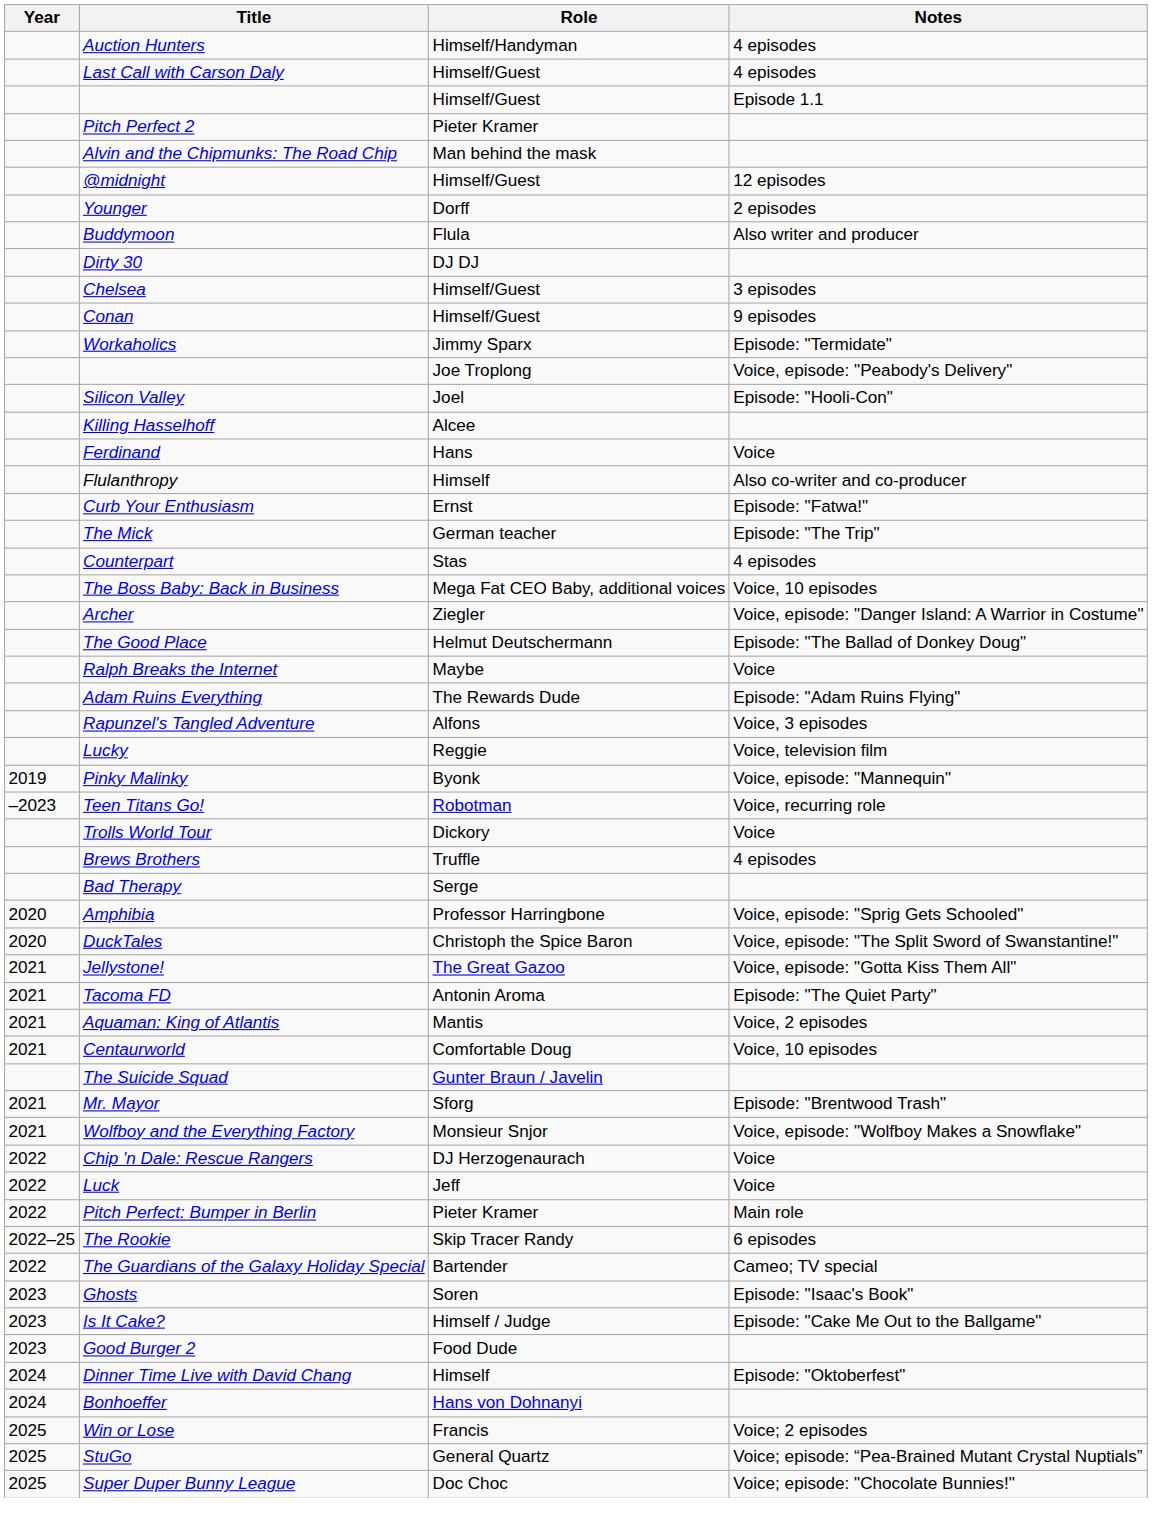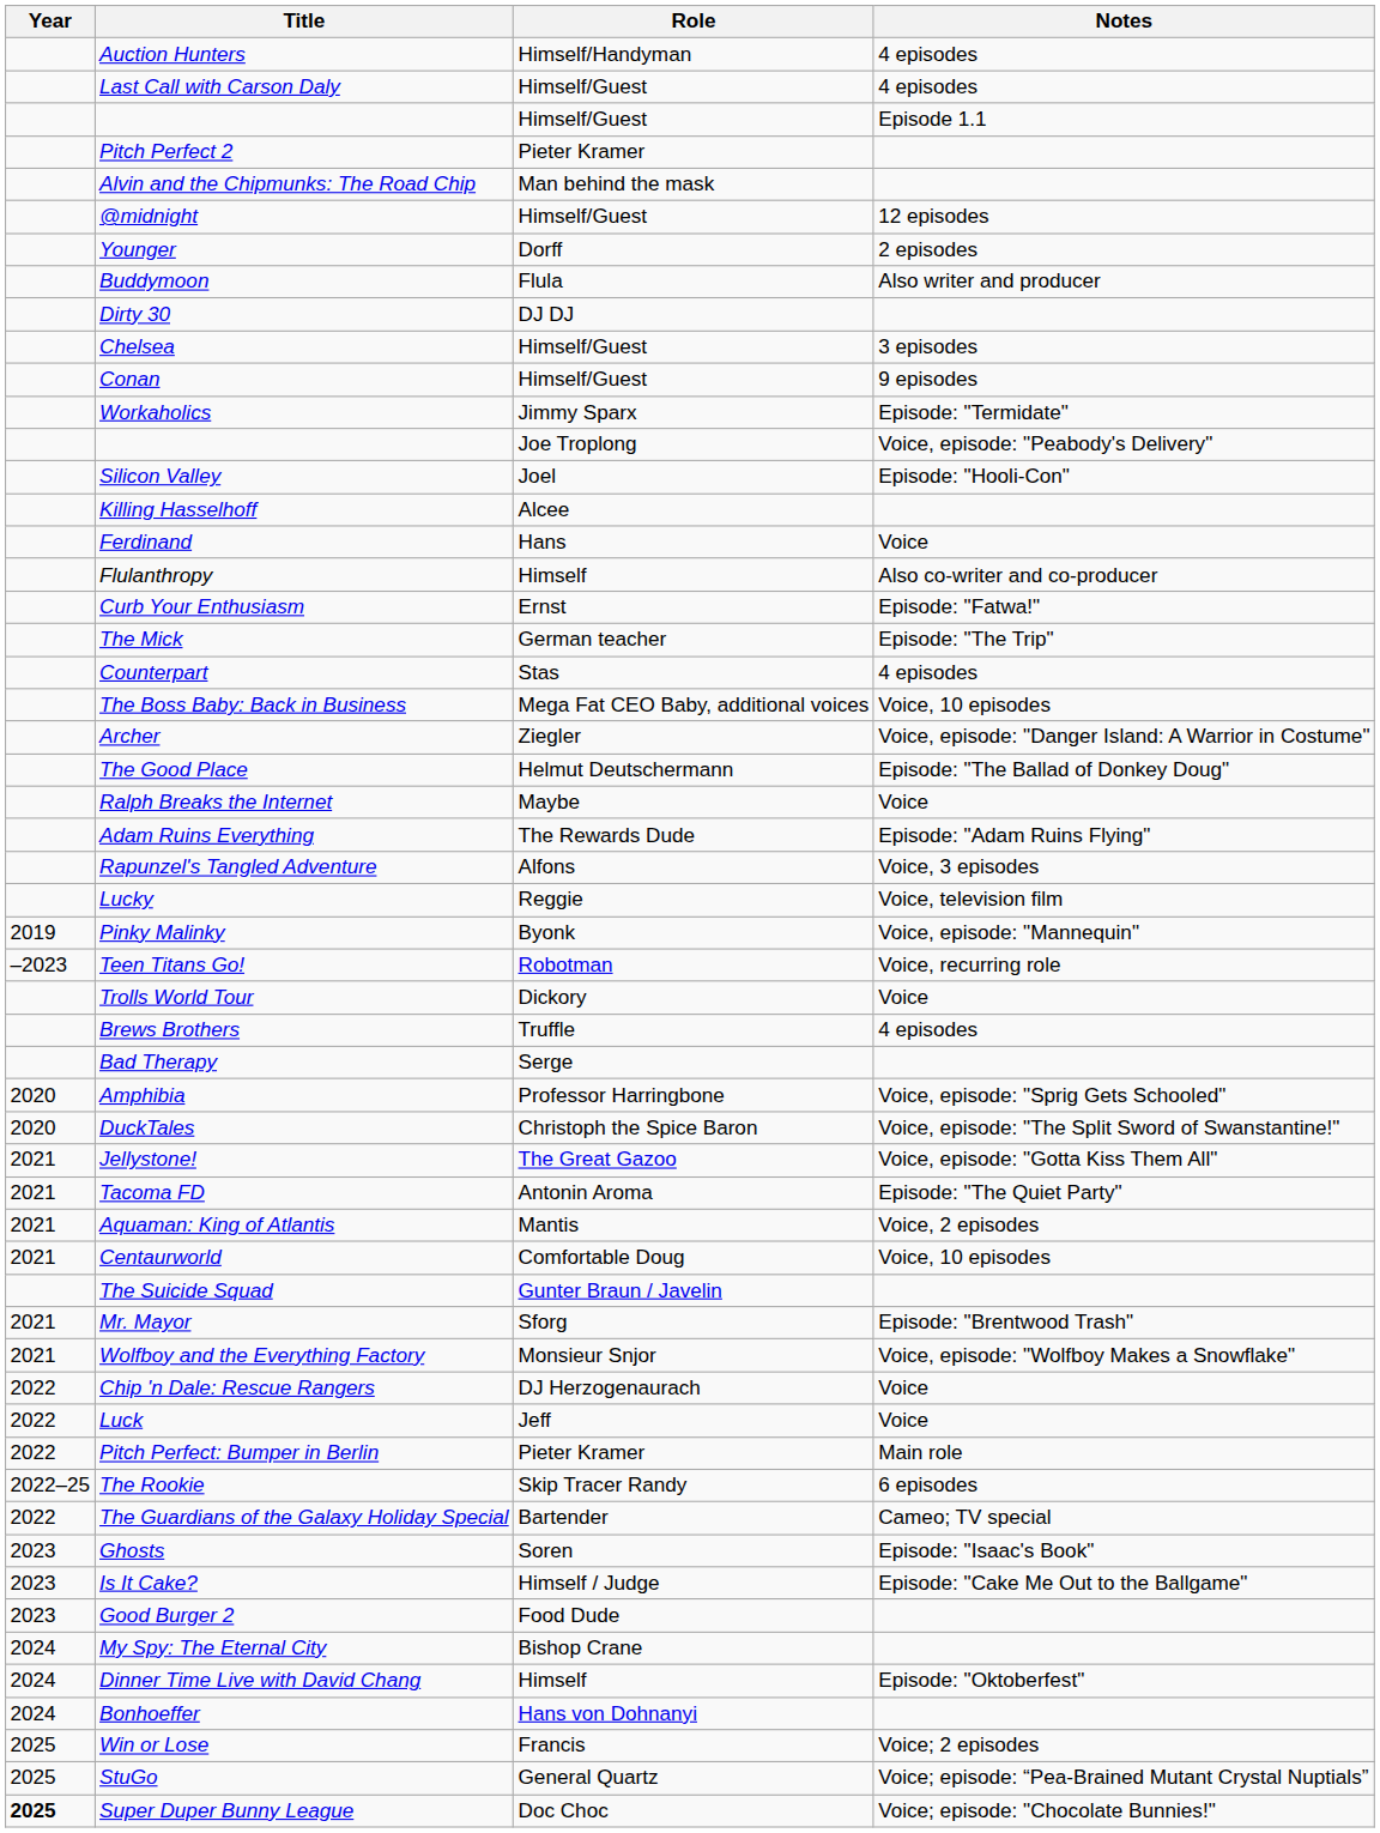 <table class="wikitable sortable">
 <tr>
 <th>Year</th>
 <th>Title</th>
 <th>Role</th>
 <th>Notes</th>
 </tr>
 <tr>
 <td></td>
 <td><em><a href='#'>Auction Hunters</a></em></td>
 <td>Himself/Handyman</td>
 <td>4 episodes</td>
 </tr>
 <tr>
 <td></td>
 <td><em><a href='#'>Last Call with Carson Daly</a></em></td>
 <td>Himself/Guest</td>
 <td>4 episodes</td>
 </tr>
 <tr>
 <td></td>
 <td></td>
 <td>Himself/Guest</td>
 <td>Episode 1.1</td>
 </tr>
 <tr>
 <td></td>
 <td><em><a href='#'>Pitch Perfect 2</a></em></td>
 <td>Pieter Kramer</td>
 <td></td>
 </tr>
 <tr>
 <td></td>
 <td><em><a href='#'>Alvin and the Chipmunks: The Road Chip</a></em></td>
 <td>Man behind the mask</td>
 <td></td>
 </tr>
 <tr>
 <td></td>
 <td><em><a href='#'>@midnight</a></em></td>
 <td>Himself/Guest</td>
 <td>12 episodes</td>
 </tr>
 <tr>
 <td></td>
 <td><em><a href='#'>Younger</a></em></td>
 <td>Dorff</td>
 <td>2 episodes</td>
 </tr>
 <tr>
 <td></td>
 <td><em><a href='#'>Buddymoon</a></em></td>
 <td>Flula</td>
 <td>Also writer and producer</td>
 </tr>
 <tr>
 <td></td>
 <td><em><a href='#'>Dirty 30</a></em></td>
 <td>DJ DJ</td>
 <td></td>
 </tr>
 <tr>
 <td></td>
 <td><em><a href='#'>Chelsea</a></em></td>
 <td>Himself/Guest</td>
 <td>3 episodes</td>
 </tr>
 <tr>
 <td></td>
 <td><em><a href='#'>Conan</a></em></td>
 <td>Himself/Guest</td>
 <td>9 episodes</td>
 </tr>
 <tr>
 <td></td>
 <td><em><a href='#'>Workaholics</a></em></td>
 <td>Jimmy Sparx</td>
 <td>Episode: "Termidate"</td>
 </tr>
 <tr>
 <td></td>
 <td></td>
 <td>Joe Troplong</td>
 <td>Voice, episode: "Peabody's Delivery"</td>
 </tr>
 <tr>
 <td></td>
 <td><em><a href='#'>Silicon Valley</a></em></td>
 <td>Joel</td>
 <td>Episode: "Hooli-Con"</td>
 </tr>
 <tr>
 <td></td>
 <td><em><a href='#'>Killing Hasselhoff</a></em></td>
 <td>Alcee</td>
 <td></td>
 </tr>
 <tr>
 <td></td>
 <td><em><a href='#'>Ferdinand</a></em></td>
 <td>Hans</td>
 <td>Voice</td>
 </tr>
 <tr>
 <td></td>
 <td><em>Flulanthropy</em></td>
 <td>Himself</td>
 <td>Also co-writer and co-producer</td>
 </tr>
 <tr>
 <td></td>
 <td><em><a href='#'>Curb Your Enthusiasm</a></em></td>
 <td>Ernst</td>
 <td>Episode: "Fatwa!"</td>
 </tr>
 <tr>
 <td></td>
 <td><em><a href='#'>The Mick</a></em></td>
 <td>German teacher</td>
 <td>Episode: "The Trip"</td>
 </tr>
 <tr>
 <td></td>
 <td><em><a href='#'>Counterpart</a></em></td>
 <td>Stas</td>
 <td>4 episodes</td>
 </tr>
 <tr>
 <td></td>
 <td><em><a href='#'>The Boss Baby: Back in Business</a></em></td>
 <td>Mega Fat CEO Baby, additional voices</td>
 <td>Voice, 10 episodes</td>
 </tr>
 <tr>
 <td></td>
 <td><em><a href='#'>Archer</a></em></td>
 <td>Ziegler</td>
 <td>Voice, episode: "Danger Island: A Warrior in Costume"</td>
 </tr>
 <tr>
 <td></td>
 <td><em><a href='#'>The Good Place</a></em></td>
 <td>Helmut Deutschermann</td>
 <td>Episode: "The Ballad of Donkey Doug"</td>
 </tr>
 <tr>
 <td></td>
 <td><em><a href='#'>Ralph Breaks the Internet</a></em></td>
 <td>Maybe</td>
 <td>Voice</td>
 </tr>
 <tr>
 <td></td>
 <td><em><a href='#'>Adam Ruins Everything</a></em></td>
 <td>The Rewards Dude</td>
 <td>Episode: "Adam Ruins Flying"</td>
 </tr>
 <tr>
 <td></td>
 <td><em><a href='#'>Rapunzel's Tangled Adventure</a></em></td>
 <td>Alfons</td>
 <td>Voice, 3 episodes</td>
 </tr>
 <tr>
 <td></td>
 <td><em><a href='#'>Lucky</a></em></td>
 <td>Reggie</td>
 <td>Voice, television film</td>
 </tr>
 <tr>
 <td>2019</td>
 <td><em><a href='#'>Pinky Malinky</a></em></td>
 <td>Byonk</td>
 <td>Voice, episode: "Mannequin"</td>
 </tr>
 <tr>
 <td>–2023</td>
 <td><em><a href='#'>Teen Titans Go!</a></em></td>
 <td><a href='#'>Robotman</a></td>
 <td>Voice, recurring role</td>
 </tr>
 <tr>
 <td></td>
 <td><em><a href='#'>Trolls World Tour</a></em></td>
 <td>Dickory</td>
 <td>Voice</td>
 </tr>
 <tr>
 <td></td>
 <td><em><a href='#'>Brews Brothers</a></em></td>
 <td>Truffle</td>
 <td>4 episodes</td>
 </tr>
 <tr>
 <td></td>
 <td><em><a href='#'>Bad Therapy</a></em></td>
 <td>Serge</td>
 <td></td>
 </tr>
 <tr>
 <td>2020</td>
 <td><em><a href='#'>Amphibia</a></em></td>
 <td>Professor Harringbone</td>
 <td>Voice, episode: "Sprig Gets Schooled"</td>
 </tr>
 <tr>
 <td>2020</td>
 <td><em><a href='#'>DuckTales</a></em></td>
 <td>Christoph the Spice Baron</td>
 <td>Voice, episode: "The Split Sword of Swanstantine!"</td>
 </tr>
 <tr>
 <td>2021</td>
 <td><em><a href='#'>Jellystone!</a></em></td>
 <td><a href='#'>The Great Gazoo</a></td>
 <td>Voice, episode: "Gotta Kiss Them All"</td>
 </tr>
 <tr>
 <td>2021</td>
 <td><em><a href='#'>Tacoma FD</a></em></td>
 <td>Antonin Aroma</td>
 <td>Episode: "The Quiet Party"</td>
 </tr>
 <tr>
 <td>2021</td>
 <td><em><a href='#'>Aquaman: King of Atlantis</a></em></td>
 <td>Mantis</td>
 <td>Voice, 2 episodes</td>
 </tr>
 <tr>
 <td>2021</td>
 <td><em><a href='#'>Centaurworld</a></em></td>
 <td>Comfortable Doug</td>
 <td>Voice, 10 episodes</td>
 </tr>
 <tr>
 <td></td>
 <td><em><a href='#'>The Suicide Squad</a></em></td>
 <td><a href='#'>Gunter Braun / Javelin</a></td>
 <td></td>
 </tr>
 <tr>
 <td>2021</td>
 <td><em><a href='#'>Mr. Mayor</a></em></td>
 <td>Sforg</td>
 <td>Episode: "Brentwood Trash"</td>
 </tr>
 <tr>
 <td>2021</td>
 <td><em><a href='#'>Wolfboy and the Everything Factory</a></em></td>
 <td>Monsieur Snjor</td>
 <td>Voice, episode: "Wolfboy Makes a Snowflake"</td>
 </tr>
 <tr>
 <td>2022</td>
 <td><em><a href='#'>Chip 'n Dale: Rescue Rangers</a></em></td>
 <td>DJ Herzogenaurach</td>
 <td>Voice</td>
 </tr>
 <tr>
 <td>2022</td>
 <td><em><a href='#'>Luck</a></em></td>
 <td>Jeff</td>
 <td>Voice</td>
 </tr>
 <tr>
 <td>2022</td>
 <td><em><a href='#'>Pitch Perfect: Bumper in Berlin</a></em></td>
 <td>Pieter Kramer</td>
 <td>Main role</td>
 </tr>
 <tr>
 <td>2022–25</td>
 <td><em><a href='#'>The Rookie</a></em></td>
 <td>Skip Tracer Randy</td>
 <td>6 episodes</td>
 </tr>
 <tr>
 <td>2022</td>
 <td><em><a href='#'>The Guardians of the Galaxy Holiday Special</a></em></td>
 <td>Bartender</td>
 <td>Cameo; TV special</td>
 </tr>
 <tr>
 <td>2023</td>
 <td><em><a href='#'>Ghosts</a></em></td>
 <td>Soren</td>
 <td>Episode: "Isaac's Book"</td>
 </tr>
 <tr>
 <td>2023</td>
 <td><em><a href='#'>Is It Cake?</a></em></td>
 <td>Himself / Judge</td>
 <td>Episode: "Cake Me Out to the Ballgame"</td>
 </tr>
 <tr>
 <td>2023</td>
 <td><em><a href='#'>Good Burger 2</a></em></td>
 <td>Food Dude</td>
 <td></td>
 </tr>
 <tr>
 <td>2024</td>
+<td><em><a href='#'>My Spy: The Eternal City</a></em></td>
+<td>Bishop Crane</td>
+<td></td>
+</tr>
+<tr>
+<td>2024</td>
 <td><em><a href='#'>Dinner Time Live with David Chang</a></em></td>
 <td>Himself</td>
 <td>Episode: "Oktoberfest"</td>
 </tr>
 <tr>
 <td>2024</td>
 <td><em><a href='#'>Bonhoeffer</a></em></td>
 <td><a href='#'>Hans von Dohnanyi</a></td>
 <td></td>
 </tr>
 <tr>
 <td>2025</td>
 <td><em><a href='#'>Win or Lose</a></em></td>
 <td>Francis</td>
 <td>Voice; 2 episodes</td>
 </tr>
 <tr>
 <td>2025</td>
 <td><em><a href='#'>StuGo</a></em></td>
 <td>General Quartz</td>
 <td>Voice; episode: “Pea-Brained Mutant Crystal Nuptials”</td>
 </tr>
 <tr>
-<td>2025</td>
+<td><strong>2025</strong></td>
 <td><em><a href='#'>Super Duper Bunny League</a></em></td>
 <td>Doc Choc</td>
 <td>Voice; episode: "Chocolate Bunnies!"</td>
 </tr>
 </table>
